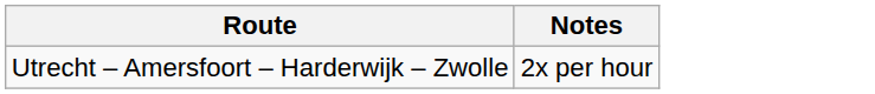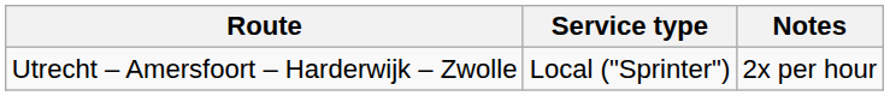 <table class="wikitable">
 <tr>
 <th>Route</th>
+<th>Service type</th>
 <th>Notes</th>
 </tr>
 <tr>
 <td>Utrecht – Amersfoort – Harderwijk – Zwolle</td>
+<td>Local ("Sprinter")</td>
 <td>2x per hour</td>
 </tr>
 </table>
